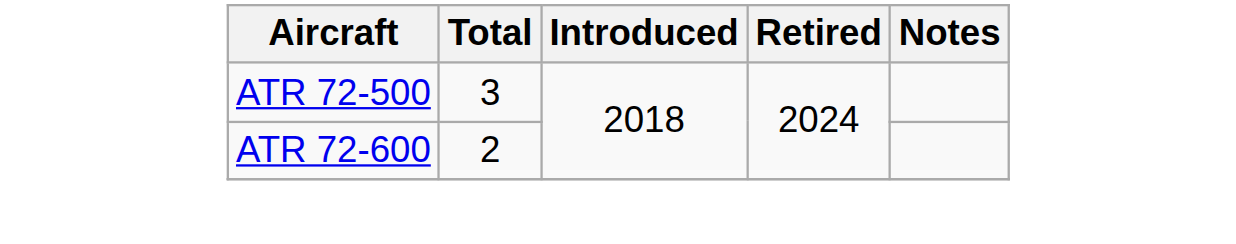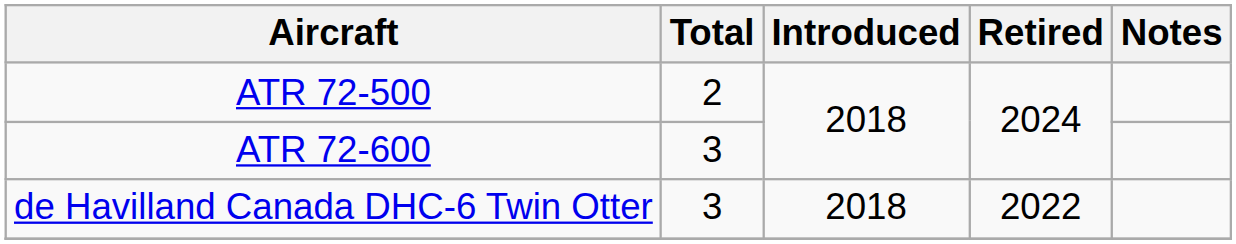 <table class="wikitable" style="margin:0.5em auto; text-align:center">
 <tr>
 <th>Aircraft</th>
 <th>Total</th>
 <th>Introduced</th>
 <th>Retired</th>
 <th>Notes</th>
 </tr>
 <tr>
 <td><a href='#'>ATR 72-500</a></td>
-<td>3</td>
+<td>2</td>
 <td rowspan=2>2018</td>
 <td rowspan=2>2024</td>
 <td></td>
 </tr>
 <tr>
 <td><a href='#'>ATR 72-600</a></td>
-<td>2</td>
+<td>3</td>
+<td></td>
+</tr>
+<tr>
+<td><a href='#'>de Havilland Canada DHC-6 Twin Otter</a></td>
+<td>3</td>
+<td>2018</td>
+<td>2022</td>
 <td></td>
 </tr>
 <tr>
 </tr>
 </table>
